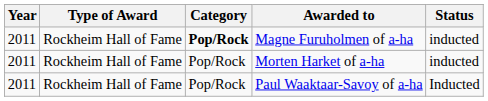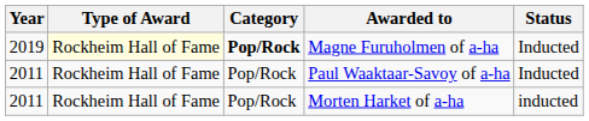 <table class="wikitable">
 <tr>
 <th>Year</th>
 <th>Type of Award</th>
 <th>Category</th>
 <th>Awarded to</th>
 <th>Status</th>
 </tr>
 <tr>
+<td>2019</td>
+<td style="background: lightyellow;">Rockheim Hall of Fame</td>
+<td><strong>Pop/Rock</strong></td>
+<td><a href='#'>Magne Furuholmen</a> of <a href='#'>a-ha</a></td>
+<td>Inducted</td>
+</tr>
+<tr>
 <td>2011</td>
 <td>Rockheim Hall of Fame</td>
-<td><strong>Pop/Rock</strong></td>
-<td><a href='#'>Magne Furuholmen</a> of <a href='#'>a-ha</a></td>
-<td>inducted</td>
+<td>Pop/Rock</td>
+<td><a href='#'>Paul Waaktaar-Savoy</a> of <a href='#'>a-ha</a></td>
+<td>Inducted</td>
 </tr>
 <tr>
 <td>2011</td>
 <td>Rockheim Hall of Fame</td>
 <td>Pop/Rock</td>
 <td><a href='#'>Morten Harket</a> of <a href='#'>a-ha</a></td>
 <td>inducted</td>
 </tr>
-<tr>
-<td>2011</td>
-<td>Rockheim Hall of Fame</td>
-<td>Pop/Rock</td>
-<td><a href='#'>Paul Waaktaar-Savoy</a> of <a href='#'>a-ha</a></td>
-<td>Inducted</td>
-</tr>
 </table>
